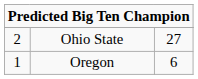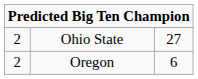 <table class="wikitable">
 <tr align="center">
 <td align="center" Colspan="3"><strong>Predicted Big Ten Champion</strong></td>
 </tr>
 <tr align="center">
 </tr>
 <tr align="center">
 <td>2</td>
 <td>Ohio State</td>
 <td>27</td>
 </tr>
 <tr align="center">
-<td>1</td>
+<td>2</td>
 <td>Oregon</td>
 <td>6</td>
 </tr>
 </table>
